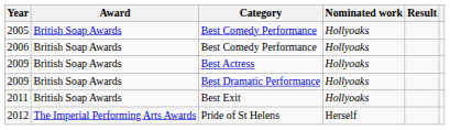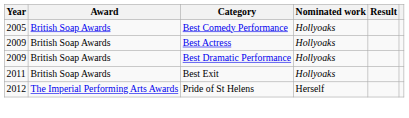 <table class="wikitable">
 <tr>
 <th>Year</th>
 <th>Award</th>
 <th>Category</th>
 <th>Nominated work</th>
 <th>Result</th>
 <th></th>
 </tr>
 <tr>
 <td>2005</td>
 <td><a href='#'>British Soap Awards</a></td>
 <td><a href='#'>Best Comedy Performance</a></td>
-<td><em>Hollyoaks</em></td>
-<td></td>
-<td align="center"></td>
-</tr>
-<tr>
-<td>2006</td>
-<td>British Soap Awards</td>
-<td>Best Comedy Performance</td>
 <td><em>Hollyoaks</em></td>
 <td></td>
 <td align="center"></td>
 </tr>
 <tr>
 <td>2009</td>
 <td>British Soap Awards</td>
 <td><a href='#'>Best Actress</a></td>
 <td><em>Hollyoaks</em></td>
 <td></td>
 <td align="center"></td>
 </tr>
 <tr>
 <td>2009</td>
 <td>British Soap Awards</td>
 <td><a href='#'>Best Dramatic Performance</a></td>
 <td><em>Hollyoaks</em></td>
 <td></td>
 <td align="center"></td>
 </tr>
 <tr>
 <td>2011</td>
 <td>British Soap Awards</td>
 <td>Best Exit</td>
 <td><em>Hollyoaks</em></td>
 <td></td>
 <td align="center"></td>
 </tr>
 <tr>
 <td>2012</td>
 <td><a href='#'>The Imperial Performing Arts Awards</a></td>
 <td>Pride of St Helens</td>
 <td>Herself</td>
 <td></td>
 <td align="center"></td>
 </tr>
 </table>
